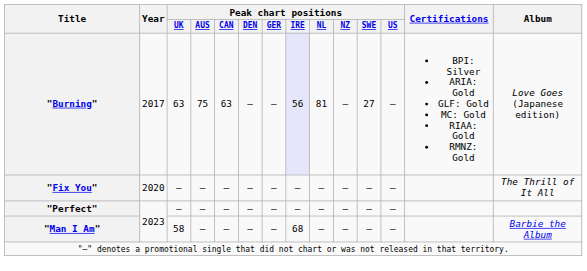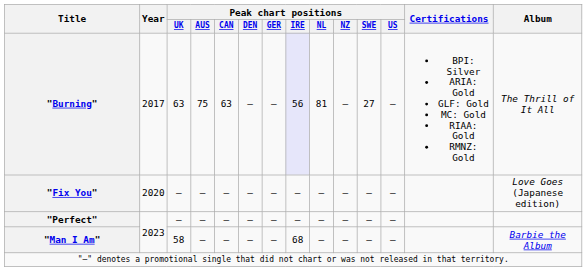 <table class="wikitable plainrowheaders" style="text-align:center;" border="1">
 <tr>
 <th scope="col" rowspan="2" style="width:14em;">Title</th>
 <th scope="col" rowspan="2" style="width:1em;">Year</th>
 <th scope="col" colspan="10">Peak chart positions</th>
 <th scope="col" rowspan="2" style="width:9em;"><a href='#'>Certifications</a></th>
 <th scope="col" rowspan="2" style="width:9em;">Album</th>
 </tr>
 <tr>
 <th scope="col" style="width:2.5em;font-size:85%;"><a href='#'>UK</a><br></th>
 <th scope="col" style="width:2.5em;font-size:85%;"><a href='#'>AUS</a><br></th>
 <th scope="col" style="width:2.5em;font-size:85%;"><a href='#'>CAN</a><br></th>
 <th scope="col" style="width:2.5em;font-size:85%;"><a href='#'>DEN</a><br></th>
 <th scope="col" style="width:2.5em;font-size:85%;"><a href='#'>GER</a><br></th>
 <th scope="col" style="width:2.5em;font-size:85%;"><a href='#'>IRE</a><br></th>
 <th scope="col" style="width:2.5em;font-size:85%;"><a href='#'>NL</a><br></th>
 <th scope="col" style="width:2.5em;font-size:85%;"><a href='#'>NZ</a><br></th>
 <th scope="col" style="width:2.5em;font-size:85%;"><a href='#'>SWE</a><br></th>
 <th scope="col" style="width:2.5em;font-size:85%;"><a href='#'>US</a><br></th>
 </tr>
 <tr>
 <th scope="row">"<a href='#'>Burning</a>"</th>
 <td>2017</td>
 <td>63</td>
 <td>75</td>
 <td>63</td>
 <td>—</td>
 <td>—</td>
 <td style="background: lavender;">56</td>
 <td>81</td>
 <td>—</td>
 <td>27</td>
 <td>—</td>
 <td><br><ul><li>BPI: Silver</li><li>ARIA: Gold</li><li>GLF: Gold</li><li>MC: Gold</li><li>RIAA: Gold</li><li>RMNZ: Gold</li></ul></td>
-<td><em>Love Goes</em><br>(Japanese edition)</td>
+<td><em>The Thrill of It All</em></td>
 </tr>
 <tr>
 <th scope="row">"<a href='#'>Fix You</a>"</th>
 <td>2020</td>
 <td>—</td>
 <td>—</td>
 <td>—</td>
 <td>—</td>
 <td>—</td>
 <td>—</td>
 <td>—</td>
 <td>—</td>
 <td>—</td>
 <td>—</td>
 <td></td>
-<td><em>The Thrill of It All</em></td>
+<td><em>Love Goes</em><br>(Japanese edition)</td>
 </tr>
 <tr>
 <th scope="row">"Perfect"<br></th>
 <td rowspan="2">2023</td>
 <td>—</td>
 <td>—</td>
 <td>—</td>
 <td>—</td>
 <td>—</td>
 <td>—</td>
 <td>—</td>
 <td>—</td>
 <td>—</td>
 <td>—</td>
 <td></td>
 <td></td>
 </tr>
 <tr>
 <th scope="row">"<a href='#'>Man I Am</a>"</th>
 <td>58</td>
 <td>—</td>
 <td>—</td>
 <td>—</td>
 <td>—</td>
 <td>68</td>
 <td>—</td>
 <td>—</td>
 <td>—</td>
 <td>—</td>
 <td></td>
 <td><em><a href='#'>Barbie the Album</a></em></td>
 </tr>
 <tr>
 <td colspan="20" style="font-size:85%">"—" denotes a promotional single that did not chart or was not released in that territory.</td>
 </tr>
 </table>
